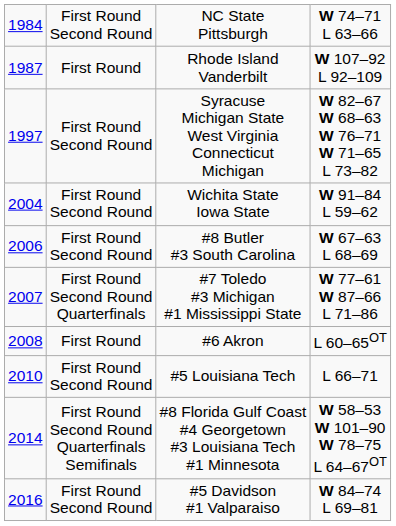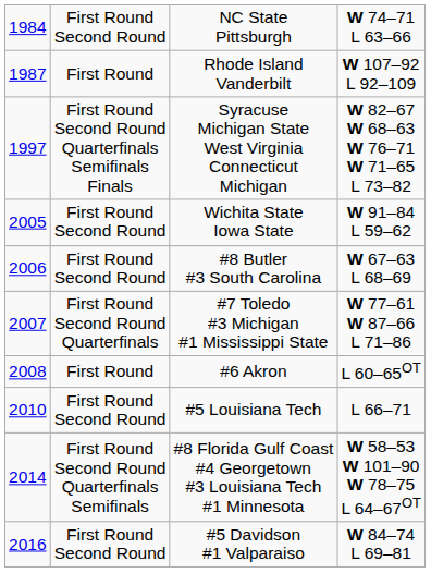 <table class="wikitable">
 <tr align="center">
 <td><a href='#'>1984</a></td>
 <td>First Round<br>Second Round</td>
 <td>NC State<br>Pittsburgh</td>
 <td><strong>W</strong> 74–71<br>L 63–66</td>
 </tr>
 <tr align="center">
 <td><a href='#'>1987</a></td>
 <td>First Round</td>
 <td>Rhode Island<br>Vanderbilt</td>
 <td><strong>W</strong> 107–92<br>L 92–109</td>
 </tr>
 <tr align="center">
 <td><a href='#'>1997</a></td>
-<td>First Round<br>Second Round</td>
+<td>First Round<br>Second Round<br>Quarterfinals<br>Semifinals<br>Finals</td>
 <td>Syracuse<br>Michigan State<br>West Virginia<br>Connecticut<br>Michigan</td>
 <td><strong>W</strong> 82–67<br><strong>W</strong> 68–63<br><strong>W</strong> 76–71<br><strong>W</strong> 71–65<br>L 73–82</td>
 </tr>
 <tr align="center">
-<td><a href='#'>2004</a></td>
+<td><a href='#'>2005</a></td>
 <td>First Round<br>Second Round</td>
 <td>Wichita State<br>Iowa State</td>
 <td><strong>W</strong> 91–84<br>L 59–62</td>
 </tr>
 <tr align="center">
 <td><a href='#'>2006</a></td>
 <td>First Round<br>Second Round</td>
 <td>#8 Butler<br>#3 South Carolina</td>
 <td><strong>W</strong> 67–63<br>L 68–69</td>
 </tr>
 <tr align="center">
 <td><a href='#'>2007</a></td>
 <td>First Round<br>Second Round<br>Quarterfinals</td>
 <td>#7 Toledo<br>#3 Michigan<br>#1 Mississippi State</td>
 <td><strong>W</strong> 77–61<br><strong>W</strong> 87–66<br>L 71–86</td>
 </tr>
 <tr align="center">
 <td><a href='#'>2008</a></td>
 <td>First Round</td>
 <td>#6 Akron</td>
 <td>L 60–65<sup>OT</sup></td>
 </tr>
 <tr align="center">
 <td><a href='#'>2010</a></td>
 <td>First Round<br>Second Round</td>
 <td>#5 Louisiana Tech</td>
 <td>L 66–71</td>
 </tr>
 <tr align="center">
 <td><a href='#'>2014</a></td>
 <td>First Round<br>Second Round<br>Quarterfinals<br>Semifinals</td>
 <td>#8 Florida Gulf Coast<br>#4 Georgetown<br>#3 Louisiana Tech<br>#1 Minnesota</td>
 <td><strong>W</strong> 58–53<br><strong>W</strong> 101–90<br><strong>W</strong> 78–75<br>L 64–67<sup>OT</sup></td>
 </tr>
 <tr align="center">
 <td><a href='#'>2016</a></td>
 <td>First Round<br>Second Round</td>
 <td>#5 Davidson<br>#1 Valparaiso</td>
 <td><strong>W</strong> 84–74<br>L 69–81</td>
 </tr>
 </table>
